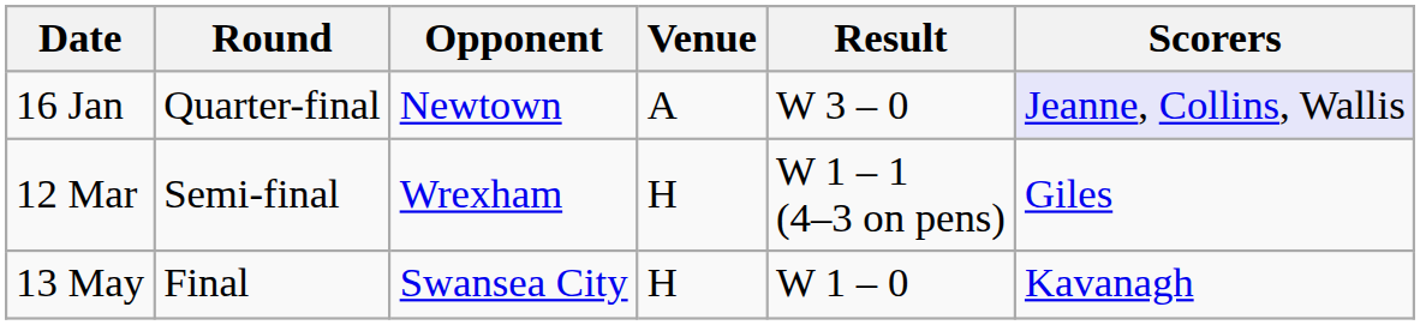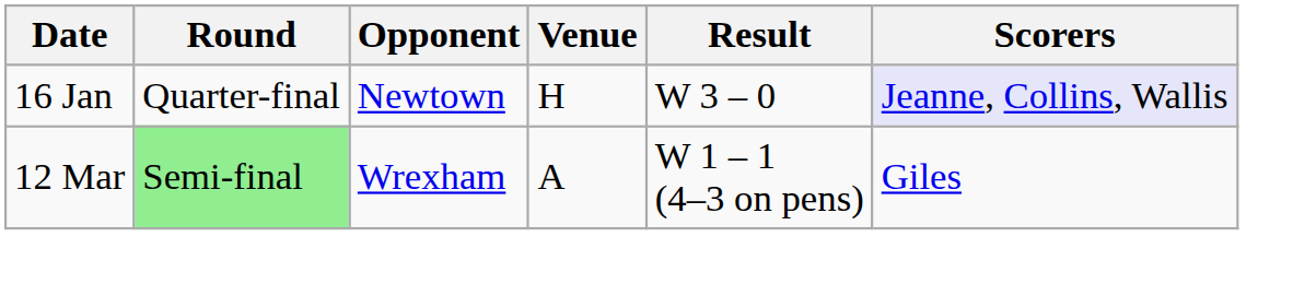 <table class="wikitable">
 <tr>
 <th>Date</th>
 <th>Round</th>
 <th>Opponent</th>
 <th>Venue</th>
 <th>Result</th>
 <th>Scorers</th>
 </tr>
 <tr>
 <td>16 Jan</td>
 <td>Quarter-final</td>
 <td><a href='#'>Newtown</a></td>
-<td>A</td>
+<td>H</td>
 <td>W 3 – 0</td>
 <td style="background: lavender;"><a href='#'>Jeanne</a>, <a href='#'>Collins</a>, Wallis</td>
 </tr>
 <tr>
 <td>12 Mar</td>
-<td>Semi-final</td>
+<td style="background: lightgreen;">Semi-final</td>
 <td><a href='#'>Wrexham</a></td>
-<td>H</td>
+<td>A</td>
 <td>W 1 – 1<br>(4–3 on pens)</td>
 <td><a href='#'>Giles</a></td>
 </tr>
-<tr>
-<td>13 May</td>
-<td>Final</td>
-<td><a href='#'>Swansea City</a></td>
-<td>H</td>
-<td>W 1 – 0</td>
-<td><a href='#'>Kavanagh</a></td>
-</tr>
 </table>
